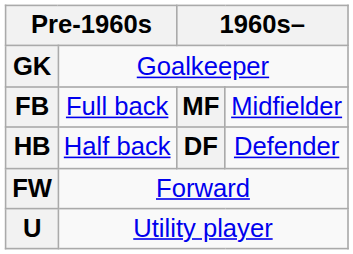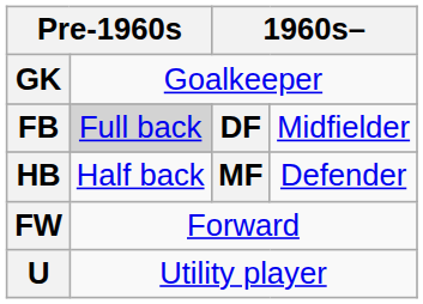 <table class="wikitable plainrowheaders" style="text-align:center;margin-left:1em;float:right">
 <tr>
 <th colspan="2" scope="col">Pre-1960s</th>
 <th colspan="2" scope="col">1960s–</th>
 </tr>
 <tr>
 <th>GK</th>
 <td colspan="3"><a href='#'>Goalkeeper</a></td>
 </tr>
 <tr>
 <th>FB</th>
-<td><a href='#'>Full back</a></td>
-<th>MF</th>
+<td style="background: lightgrey;"><a href='#'>Full back</a></td>
+<th>DF</th>
 <td><a href='#'>Midfielder</a></td>
 </tr>
 <tr>
 <th>HB</th>
 <td><a href='#'>Half back</a></td>
-<th>DF</th>
+<th>MF</th>
 <td><a href='#'>Defender</a></td>
 </tr>
 <tr>
 <th>FW</th>
 <td colspan="3"><a href='#'>Forward</a></td>
 </tr>
 <tr>
 <th>U</th>
 <td colspan="3"><a href='#'>Utility player</a></td>
 </tr>
 </table>
